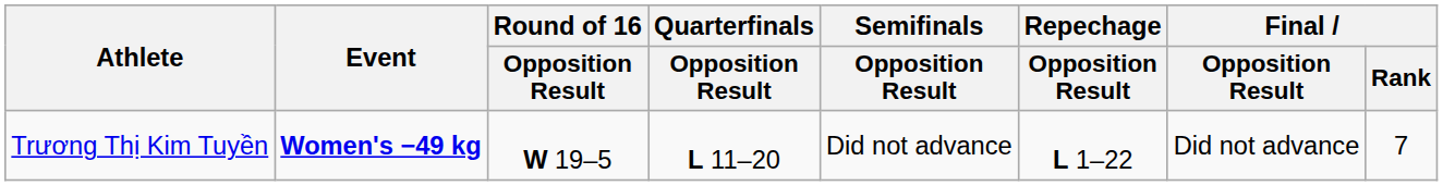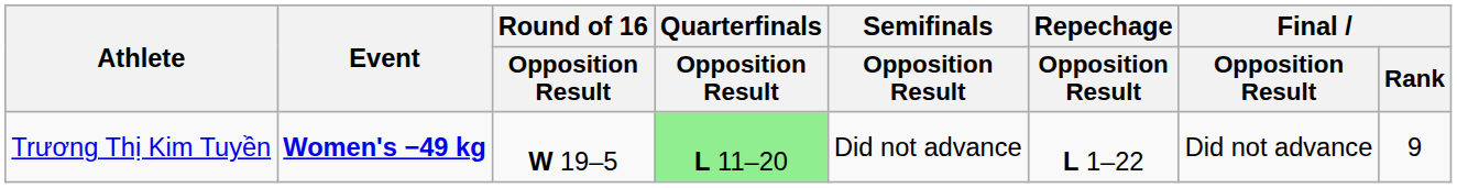 <table class="wikitable" style="font-size:90%;">
 <tr>
 <th rowspan=2>Athlete</th>
 <th rowspan=2>Event</th>
 <th>Round of 16</th>
 <th>Quarterfinals</th>
 <th>Semifinals</th>
 <th>Repechage</th>
 <th colspan=2>Final / </th>
 </tr>
 <tr style="font-size:95%">
 <th>Opposition<br>Result</th>
 <th>Opposition<br>Result</th>
 <th>Opposition<br>Result</th>
 <th>Opposition<br>Result</th>
 <th>Opposition<br>Result</th>
 <th>Rank</th>
 </tr>
 <tr align=center>
 <td align=left><a href='#'>Trương Thị Kim Tuyền</a></td>
 <td align=left><strong><a href='#'>Women's −49 kg</a></strong></td>
 <td><br><strong>W</strong> 19–5</td>
-<td><br><strong>L</strong> 11–20</td>
+<td style="background: lightgreen;"><br><strong>L</strong> 11–20</td>
 <td>Did not advance</td>
 <td><br><strong>L</strong> 1–22 </td>
 <td>Did not advance</td>
-<td>7</td>
+<td>9</td>
 </tr>
 </table>
